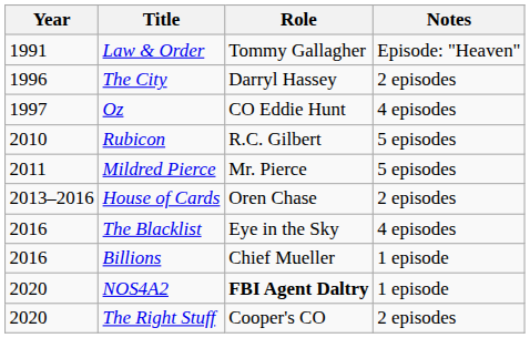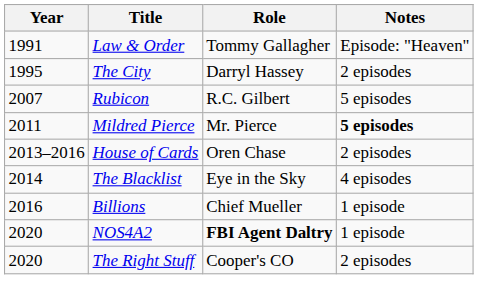 <table class="wikitable">
 <tr>
 <th>Year</th>
 <th>Title</th>
 <th>Role</th>
 <th>Notes</th>
 </tr>
 <tr>
 <td>1991</td>
 <td><em><a href='#'>Law & Order</a></em></td>
 <td>Tommy Gallagher</td>
 <td>Episode: "Heaven"</td>
 </tr>
 <tr>
-<td>1996</td>
+<td>1995</td>
 <td><em><a href='#'>The City</a></em></td>
 <td>Darryl Hassey</td>
 <td>2 episodes</td>
 </tr>
 <tr>
-<td>1997</td>
-<td><em><a href='#'>Oz</a></em></td>
-<td>CO Eddie Hunt</td>
-<td>4 episodes</td>
-</tr>
-<tr>
-<td>2010</td>
+<td>2007</td>
 <td><em><a href='#'>Rubicon</a></em></td>
 <td>R.C. Gilbert</td>
 <td>5 episodes</td>
 </tr>
 <tr>
 <td>2011</td>
 <td><em><a href='#'>Mildred Pierce</a></em></td>
 <td>Mr. Pierce</td>
-<td>5 episodes</td>
+<td><strong>5 episodes</strong></td>
 </tr>
 <tr>
 <td>2013–2016</td>
 <td><em><a href='#'>House of Cards</a></em></td>
 <td>Oren Chase</td>
 <td>2 episodes</td>
 </tr>
 <tr>
-<td>2016</td>
+<td>2014</td>
 <td><em><a href='#'>The Blacklist</a></em></td>
 <td>Eye in the Sky</td>
 <td>4 episodes</td>
 </tr>
 <tr>
 <td>2016</td>
 <td><a href='#'><em>Billions</em></a></td>
 <td>Chief Mueller</td>
 <td>1 episode</td>
 </tr>
 <tr>
 <td>2020</td>
 <td><em><a href='#'>NOS4A2</a></em></td>
 <td><strong>FBI Agent Daltry</strong></td>
 <td>1 episode</td>
 </tr>
 <tr>
 <td>2020</td>
 <td><em><a href='#'>The Right Stuff</a></em></td>
 <td>Cooper's CO</td>
 <td>2 episodes</td>
 </tr>
 </table>
